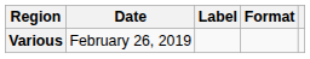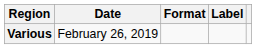 <table class="wikitable plainrowheaders">
 <tr>
 <th scope="col">Region</th>
 <th scope="col">Date</th>
+<th scope="col">Format</th>
 <th scope="col">Label</th>
-<th scope="col">Format</th>
 <th scope="col"></th>
 </tr>
 <tr>
 <th scope="row">Various</th>
 <td>February 26, 2019</td>
 <td></td>
 <td></td>
 <td style="text-align:center"></td>
 </tr>
 </table>
